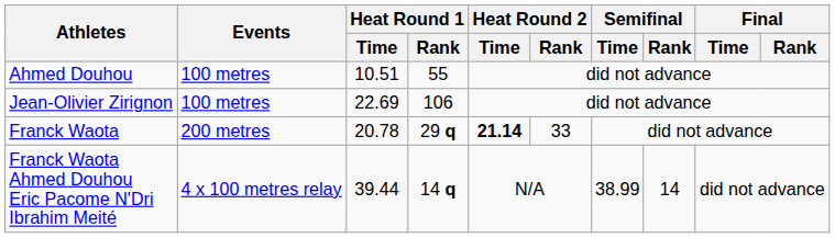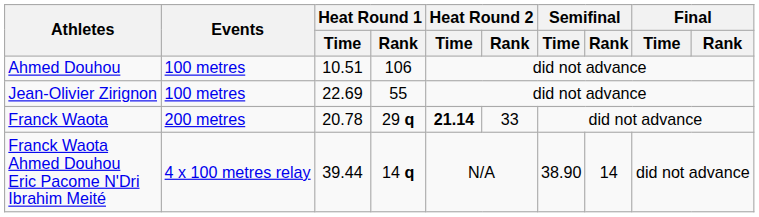 <table class=wikitable style=font-size:90%>
 <tr>
 <th rowspan=2>Athletes</th>
 <th rowspan=2>Events</th>
 <th colspan=2>Heat Round 1</th>
 <th colspan=2>Heat Round 2</th>
 <th colspan=2>Semifinal</th>
 <th colspan=2>Final</th>
 </tr>
 <tr>
 <th>Time</th>
 <th>Rank</th>
 <th>Time</th>
 <th>Rank</th>
 <th>Time</th>
 <th>Rank</th>
 <th>Time</th>
 <th>Rank</th>
 </tr>
 <tr>
 <td><a href='#'>Ahmed Douhou</a></td>
 <td><a href='#'>100 metres</a></td>
 <td align=center>10.51</td>
-<td align=center>55</td>
+<td align=center>106</td>
 <td align=center colspan=6>did not advance</td>
 </tr>
 <tr>
 <td><a href='#'>Jean-Olivier Zirignon</a></td>
 <td><a href='#'>100 metres</a></td>
 <td align=center>22.69</td>
-<td align=center>106</td>
+<td align=center>55</td>
 <td align=center colspan=6>did not advance</td>
 </tr>
 <tr>
 <td><a href='#'>Franck Waota</a></td>
 <td><a href='#'>200 metres</a></td>
 <td align=center>20.78</td>
 <td align=center>29 <strong>q</strong></td>
 <td align=center><strong>21.14</strong></td>
 <td align=center>33</td>
 <td align=center colspan=6>did not advance</td>
 </tr>
 <tr>
 <td><a href='#'>Franck Waota</a><br><a href='#'>Ahmed Douhou</a><br><a href='#'>Eric Pacome N'Dri</a><br><a href='#'>Ibrahim Meité</a></td>
 <td><a href='#'>4 x 100 metres relay</a></td>
 <td align=center>39.44</td>
 <td align=center>14 <strong>q</strong></td>
 <td align=center colspan=2>N/A</td>
-<td align=center>38.99</td>
+<td align=center>38.90</td>
 <td align=center>14</td>
 <td align=center colspan=2>did not advance</td>
 </tr>
 </table>
